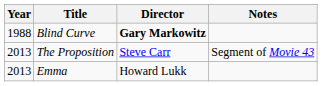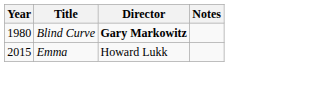 <table class="wikitable">
 <tr>
 <th>Year</th>
 <th>Title</th>
 <th>Director</th>
 <th>Notes</th>
 </tr>
 <tr>
-<td>1988</td>
+<td>1980</td>
 <td><em>Blind Curve</em></td>
 <td><strong>Gary Markowitz</strong></td>
 <td></td>
 </tr>
 <tr>
-<td>2013</td>
-<td><em>The Proposition</em></td>
-<td><a href='#'>Steve Carr</a></td>
-<td>Segment of <em><a href='#'>Movie 43</a></em></td>
-</tr>
-<tr>
-<td>2013</td>
+<td>2015</td>
 <td><em>Emma</em></td>
 <td>Howard Lukk</td>
 <td></td>
 </tr>
 </table>
